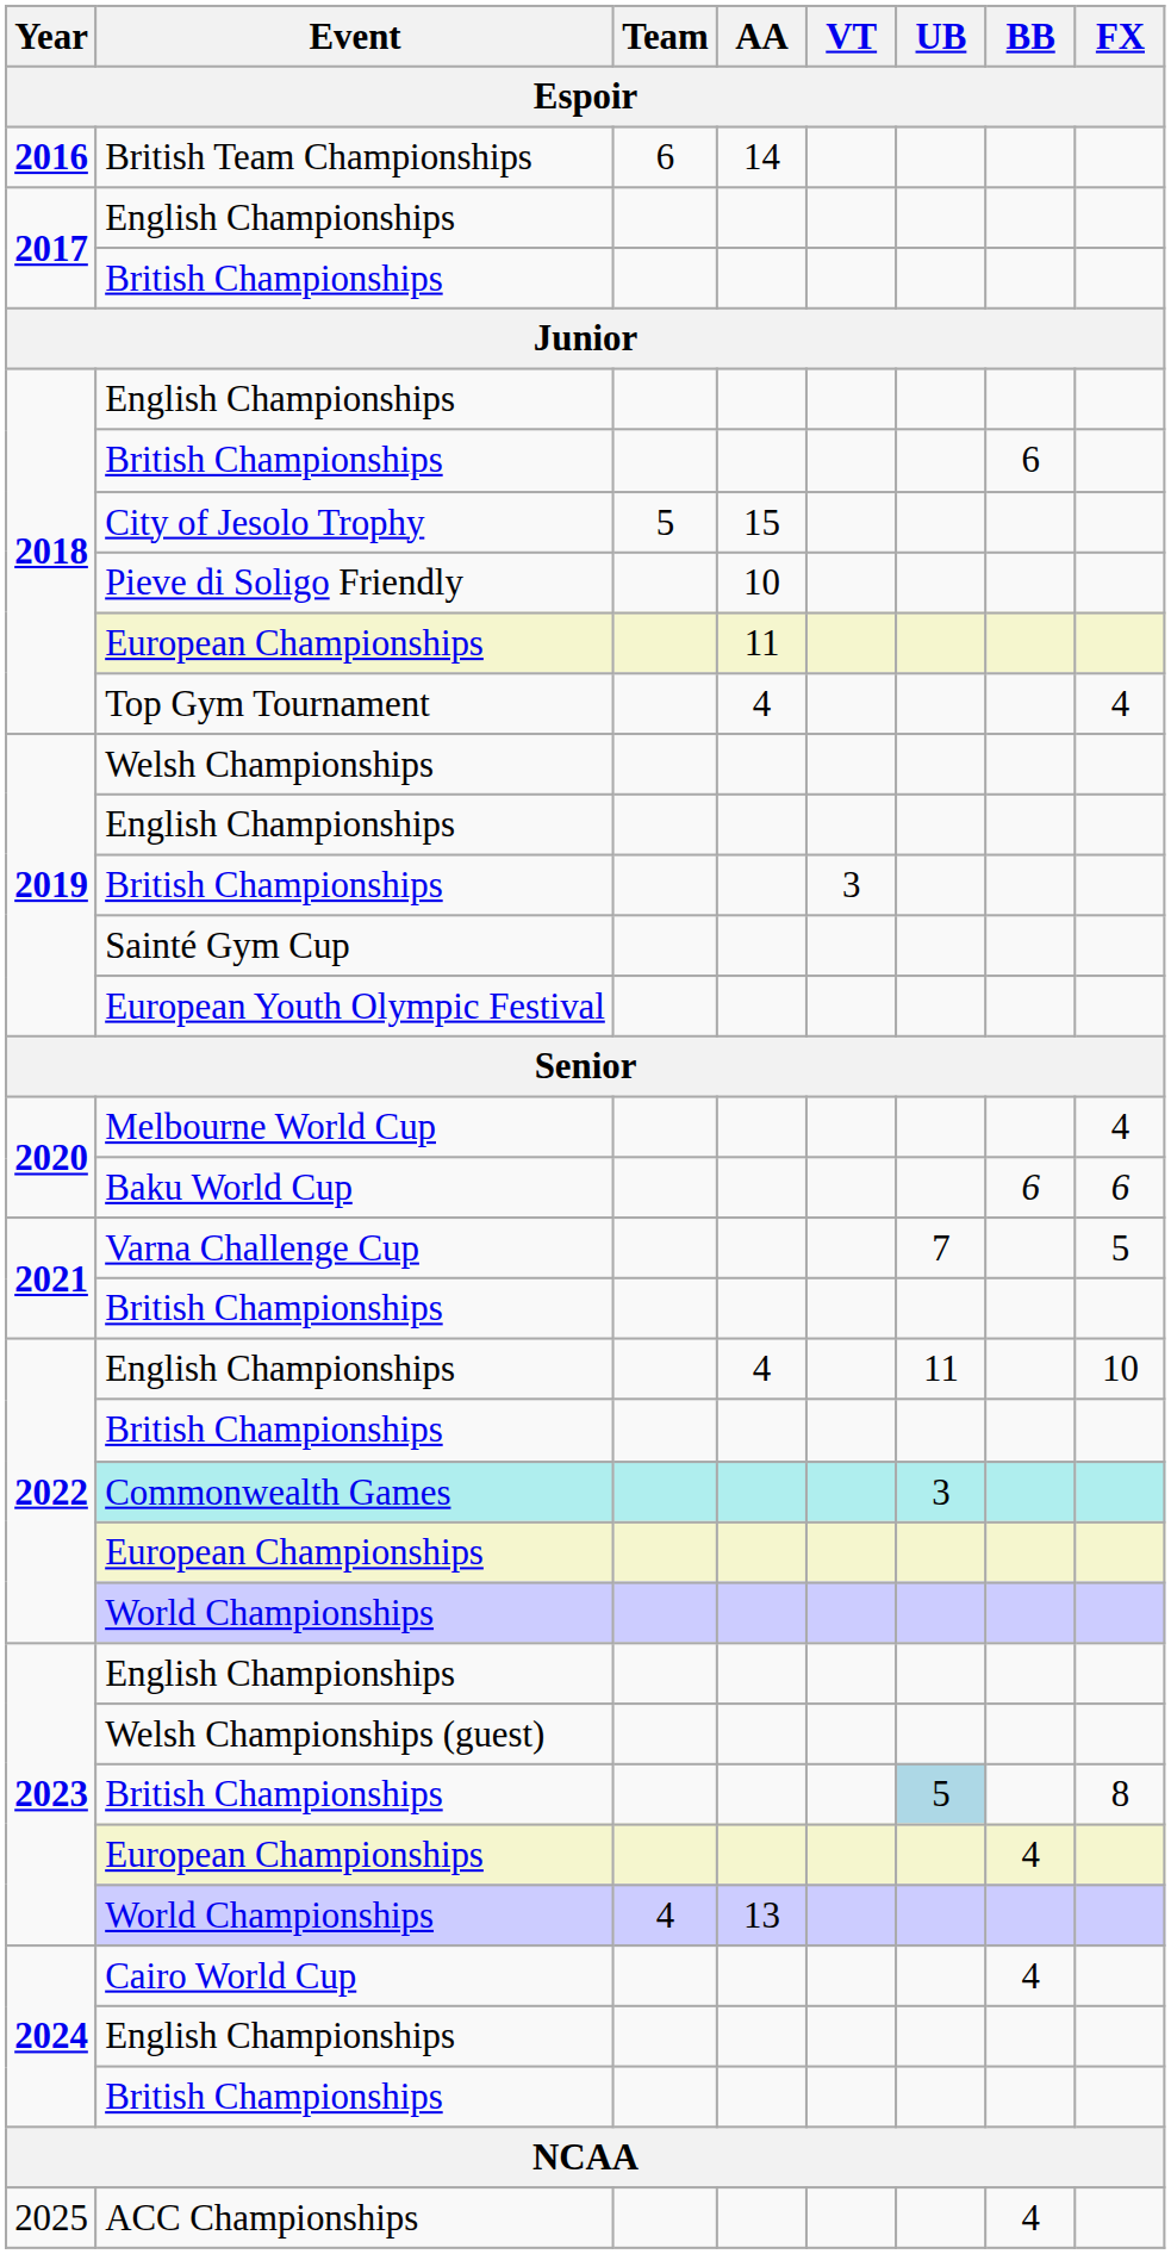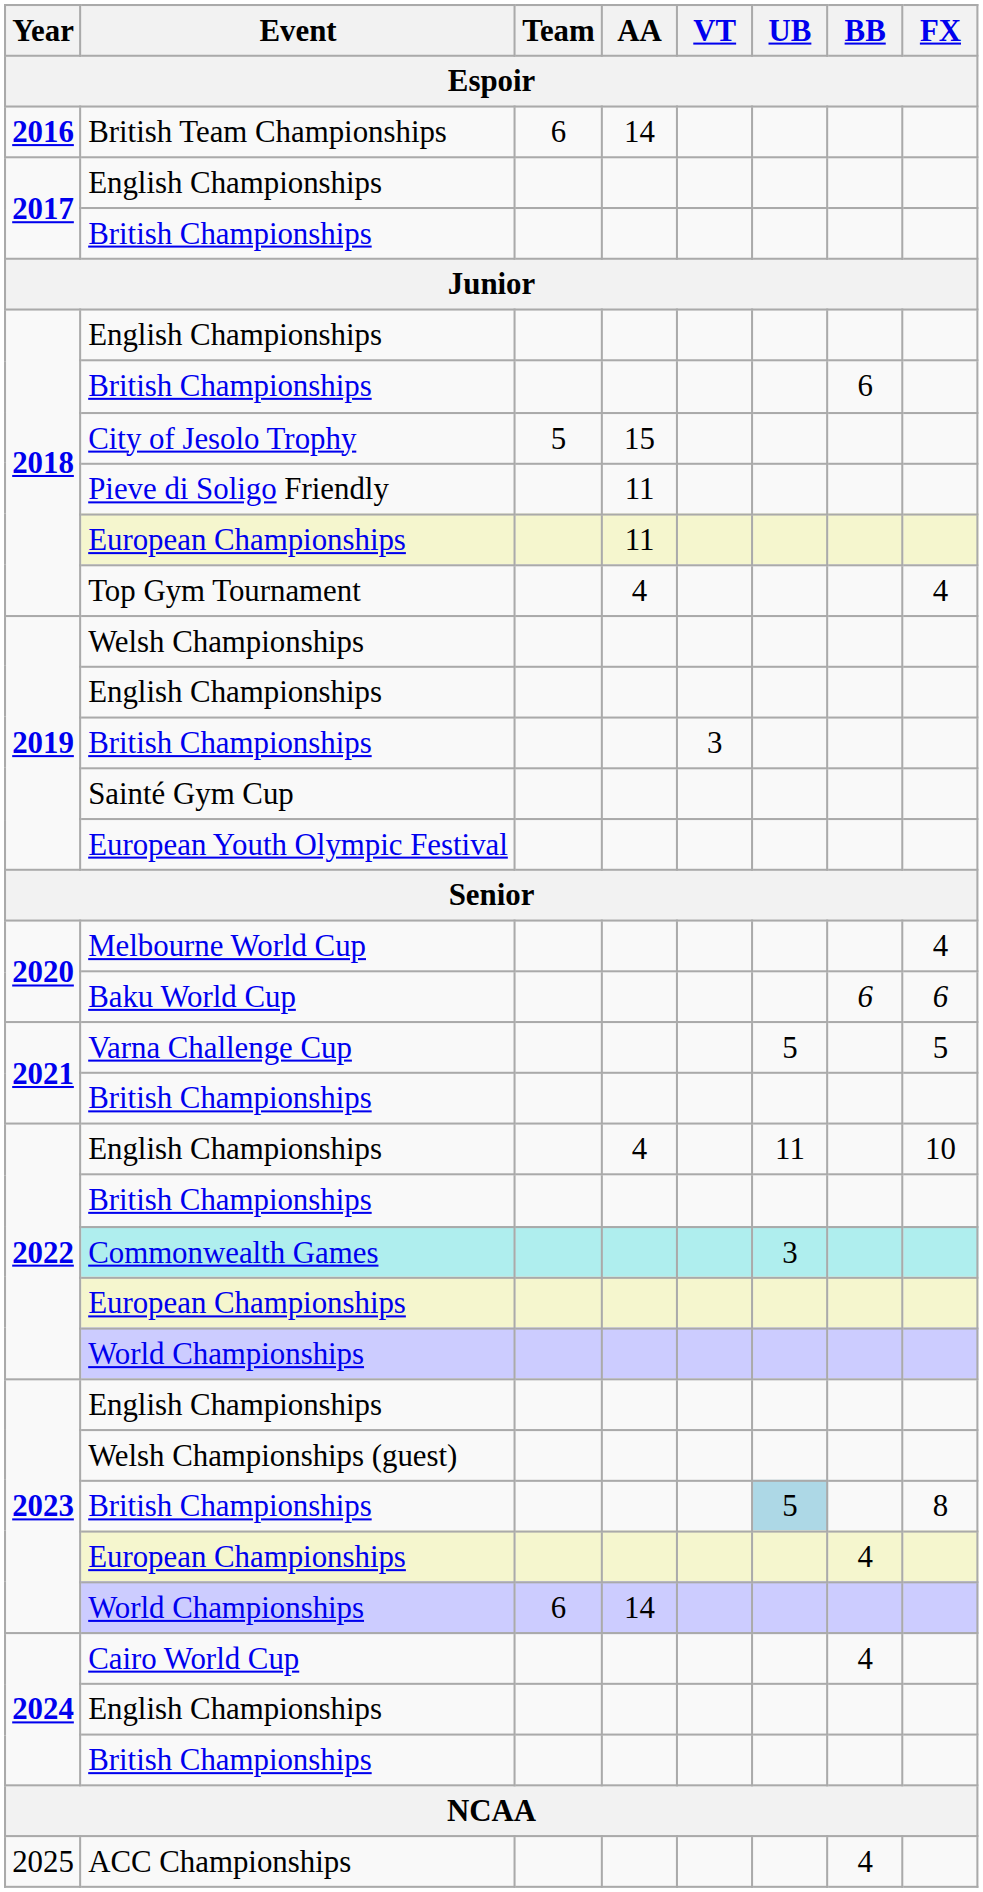 <table class="wikitable" style="text-align:center; font-size:95%;">
 <tr>
 <th align="center">Year</th>
 <th align="center">Event</th>
 <th style="width:30px;">Team</th>
 <th style="width:30px;">AA</th>
 <th style="width:30px;"><a href='#'>VT</a></th>
 <th style="width:30px;"><a href='#'>UB</a></th>
 <th style="width:30px;"><a href='#'>BB</a></th>
 <th style="width:30px;"><a href='#'>FX</a></th>
 </tr>
 <tr>
 <th colspan="8"><strong>Espoir</strong></th>
 </tr>
 <tr>
 <td rowspan="1"><strong><a href='#'>2016</a></strong></td>
 <td align=left>British Team Championships</td>
 <td>6</td>
 <td>14</td>
 <td></td>
 <td></td>
 <td></td>
 <td></td>
 </tr>
 <tr>
 <td rowspan="2"><strong><a href='#'>2017</a></strong></td>
 <td align=left>English Championships</td>
 <td></td>
 <td></td>
 <td></td>
 <td></td>
 <td></td>
 <td></td>
 </tr>
 <tr>
 <td align=left><a href='#'>British Championships</a></td>
 <td></td>
 <td></td>
 <td></td>
 <td></td>
 <td></td>
 <td></td>
 </tr>
 <tr>
 <th colspan="8"><strong>Junior</strong></th>
 </tr>
 <tr>
 <td rowspan="6"><strong><a href='#'>2018</a></strong></td>
 <td align=left>English Championships</td>
 <td></td>
 <td></td>
 <td></td>
 <td></td>
 <td></td>
 <td></td>
 </tr>
 <tr>
 <td align=left><a href='#'>British Championships</a></td>
 <td></td>
 <td></td>
 <td></td>
 <td></td>
 <td>6</td>
 <td></td>
 </tr>
 <tr>
 <td align=left><a href='#'>City of Jesolo Trophy</a></td>
 <td>5</td>
 <td>15</td>
 <td></td>
 <td></td>
 <td></td>
 <td></td>
 </tr>
 <tr>
 <td align=left><a href='#'>Pieve di Soligo</a> Friendly</td>
 <td></td>
-<td>10</td>
+<td>11</td>
 <td></td>
 <td></td>
 <td></td>
 <td></td>
 </tr>
 <tr bgcolor=#F5F6CE>
 <td align=left><a href='#'>European Championships</a></td>
 <td></td>
 <td>11</td>
 <td></td>
 <td></td>
 <td></td>
 <td></td>
 </tr>
 <tr>
 <td align=left>Top Gym Tournament</td>
 <td></td>
 <td>4</td>
 <td></td>
 <td></td>
 <td></td>
 <td>4</td>
 </tr>
 <tr>
 <td rowspan="5"><strong><a href='#'>2019</a></strong></td>
 <td align=left>Welsh Championships</td>
 <td></td>
 <td></td>
 <td></td>
 <td></td>
 <td></td>
 <td></td>
 </tr>
 <tr>
 <td align=left>English Championships</td>
 <td></td>
 <td></td>
 <td></td>
 <td></td>
 <td></td>
 <td></td>
 </tr>
 <tr>
 <td align=left><a href='#'>British Championships</a></td>
 <td></td>
 <td></td>
 <td>3</td>
 <td></td>
 <td></td>
 <td></td>
 </tr>
 <tr>
 <td align=left>Sainté Gym Cup</td>
 <td></td>
 <td></td>
 <td></td>
 <td></td>
 <td></td>
 <td></td>
 </tr>
 <tr>
 <td align=left><a href='#'>European Youth Olympic Festival</a></td>
 <td></td>
 <td></td>
 <td></td>
 <td></td>
 <td></td>
 <td></td>
 </tr>
 <tr>
 <th colspan="8"><strong>Senior</strong></th>
 </tr>
 <tr>
 <td rowspan="2"><strong><a href='#'>2020</a></strong></td>
 <td align=left><a href='#'>Melbourne World Cup</a></td>
 <td></td>
 <td></td>
 <td></td>
 <td></td>
 <td></td>
 <td>4</td>
 </tr>
 <tr>
 <td align=left><a href='#'>Baku World Cup</a></td>
 <td></td>
 <td></td>
 <td></td>
 <td></td>
 <td><em>6</em></td>
 <td><em>6</em></td>
 </tr>
 <tr>
 <td rowspan="2"><strong><a href='#'>2021</a></strong></td>
 <td align=left><a href='#'>Varna Challenge Cup</a></td>
 <td></td>
 <td></td>
 <td></td>
-<td>7</td>
+<td>5</td>
 <td></td>
 <td>5</td>
 </tr>
 <tr>
 <td align=left><a href='#'>British Championships</a></td>
 <td></td>
 <td></td>
 <td></td>
 <td></td>
 <td></td>
 <td></td>
 </tr>
 <tr>
 <td rowspan="5"><strong><a href='#'>2022</a></strong></td>
 <td align=left>English Championships</td>
 <td></td>
 <td>4</td>
 <td></td>
 <td>11</td>
 <td></td>
 <td>10</td>
 </tr>
 <tr>
 <td align=left><a href='#'>British Championships</a></td>
 <td></td>
 <td></td>
 <td></td>
 <td></td>
 <td></td>
 <td></td>
 </tr>
 <tr bgcolor="#afeeee">
 <td align=left><a href='#'>Commonwealth Games</a></td>
 <td></td>
 <td></td>
 <td></td>
 <td>3</td>
 <td></td>
 <td></td>
 </tr>
 <tr bgcolor=#F5F6CE>
 <td align=left><a href='#'>European Championships</a></td>
 <td></td>
 <td></td>
 <td></td>
 <td></td>
 <td></td>
 <td></td>
 </tr>
 <tr bgcolor=#CCCCFF>
 <td align=left><a href='#'>World Championships</a></td>
 <td></td>
 <td></td>
 <td></td>
 <td></td>
 <td></td>
 <td></td>
 </tr>
 <tr>
 <td rowspan="5"><strong><a href='#'>2023</a></strong></td>
 <td align=left>English Championships</td>
 <td></td>
 <td></td>
 <td></td>
 <td></td>
 <td></td>
 <td></td>
 </tr>
 <tr>
 <td align=left>Welsh Championships (guest)</td>
 <td></td>
 <td></td>
 <td></td>
 <td></td>
 <td></td>
 <td></td>
 </tr>
 <tr>
 <td align=left><a href='#'>British Championships</a></td>
 <td></td>
 <td></td>
 <td></td>
 <td style="background: lightblue;">5</td>
 <td></td>
 <td>8</td>
 </tr>
 <tr bgcolor=#F5F6CE>
 <td align=left><a href='#'>European Championships</a></td>
 <td></td>
 <td></td>
 <td></td>
 <td></td>
 <td>4</td>
 <td></td>
 </tr>
 <tr bgcolor=#CCCCFF>
 <td align=left><a href='#'>World Championships</a></td>
-<td>4</td>
-<td>13</td>
+<td>6</td>
+<td>14</td>
 <td></td>
 <td></td>
 <td></td>
 <td></td>
 </tr>
 <tr>
 <td rowspan="3"><strong><a href='#'>2024</a></strong></td>
 <td align=left><a href='#'>Cairo World Cup</a></td>
 <td></td>
 <td></td>
 <td></td>
 <td></td>
 <td>4</td>
 <td></td>
 </tr>
 <tr>
 <td align=left>English Championships</td>
 <td></td>
 <td></td>
 <td></td>
 <td></td>
 <td></td>
 <td></td>
 </tr>
 <tr>
 <td align=left><a href='#'>British Championships</a></td>
 <td></td>
 <td></td>
 <td></td>
 <td></td>
 <td></td>
 <td></td>
 </tr>
 <tr>
 <th colspan="8"><strong>NCAA</strong></th>
 </tr>
 <tr>
 <td>2025</td>
 <td align=left>ACC Championships</td>
 <td></td>
 <td></td>
 <td></td>
 <td></td>
 <td>4</td>
 <td></td>
 </tr>
 </table>
